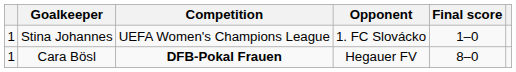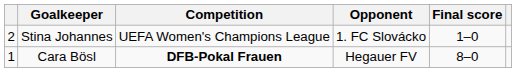 <table class="wikitable" style="text-align:center;">
 <tr>
 <th></th>
 <th>Goalkeeper</th>
 <th>Competition</th>
 <th>Opponent</th>
 <th>Final score</th>
 <th></th>
 </tr>
 <tr>
-<td>1</td>
+<td>2</td>
 <td>Stina Johannes</td>
 <td>UEFA Women's Champions League</td>
 <td>1. FC Slovácko</td>
 <td>1–0</td>
 <td></td>
 </tr>
 <tr>
 <td>1</td>
 <td>Cara Bösl</td>
 <td><strong>DFB-Pokal Frauen</strong></td>
 <td>Hegauer FV</td>
 <td>8–0</td>
 <td></td>
 </tr>
 </table>
